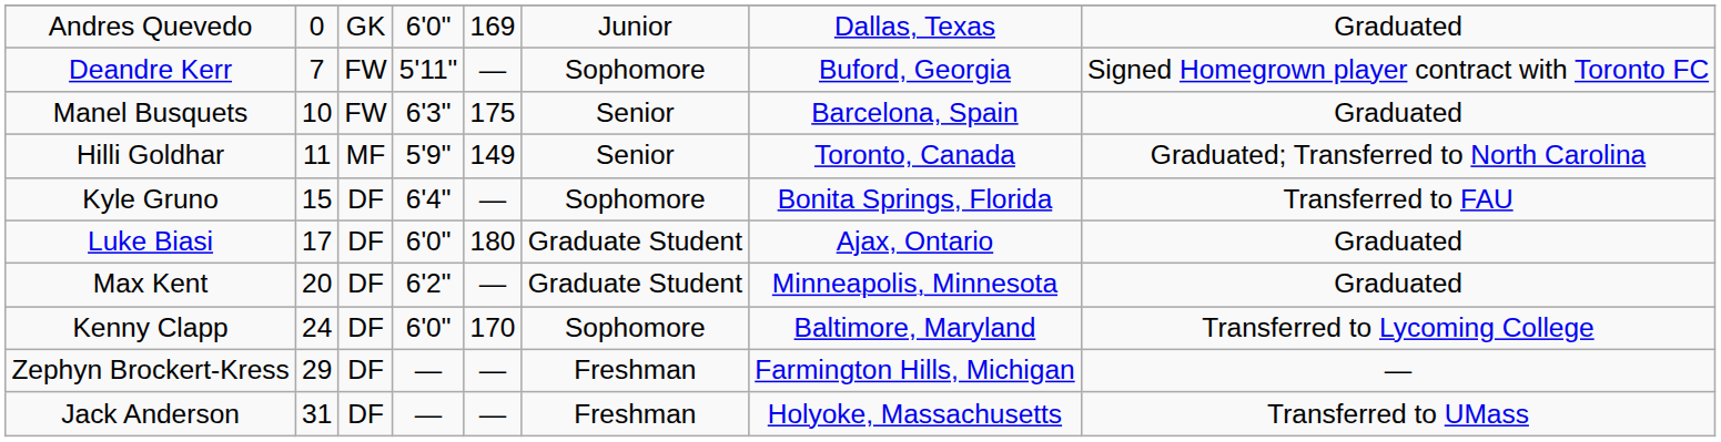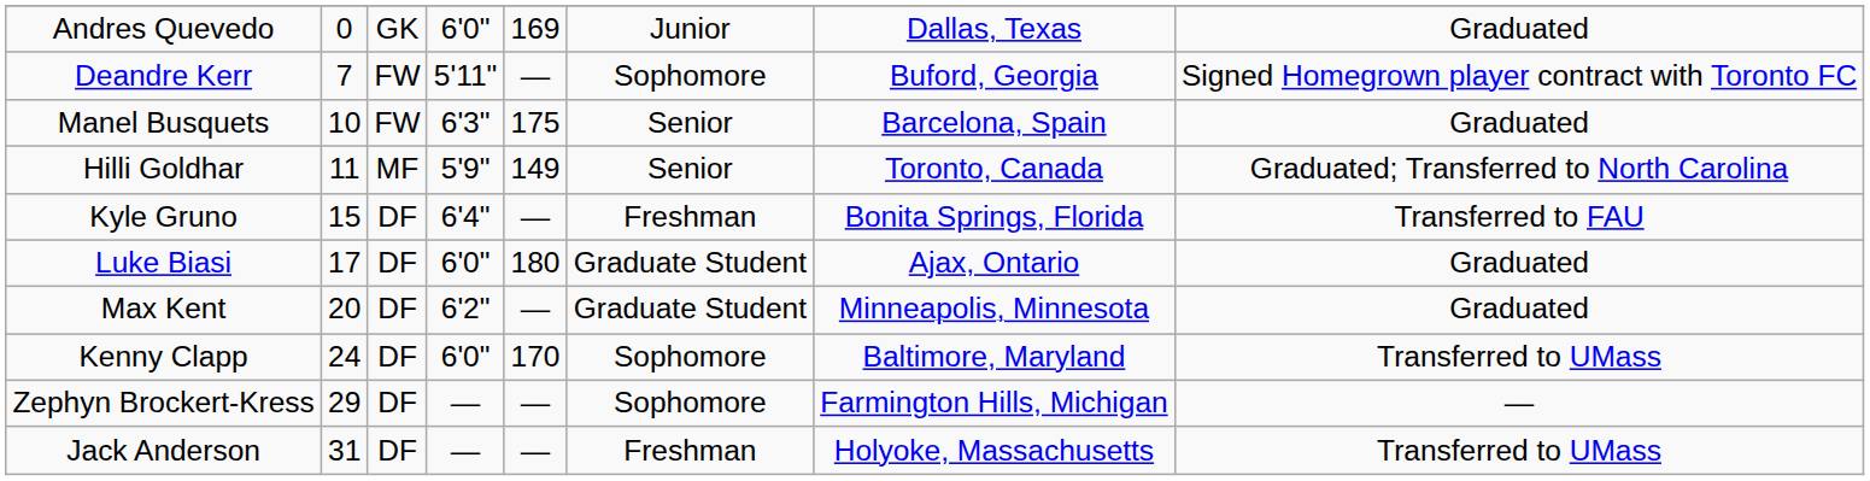 <table class="wikitable sortable" style="text-align:center;" border="1">
 <tr align=center>
 </tr>
 <tr>
 <td>Andres Quevedo</td>
 <td>0</td>
 <td>GK</td>
 <td>6'0"</td>
 <td>169</td>
 <td>Junior</td>
 <td><a href='#'>Dallas, Texas</a></td>
 <td>Graduated</td>
 </tr>
 <tr>
 <td><a href='#'>Deandre Kerr</a></td>
 <td>7</td>
 <td>FW</td>
 <td>5'11"</td>
 <td>—</td>
 <td>Sophomore</td>
 <td><a href='#'>Buford, Georgia</a></td>
 <td>Signed <a href='#'>Homegrown player</a> contract with <a href='#'>Toronto FC</a></td>
 </tr>
 <tr>
 <td>Manel Busquets</td>
 <td>10</td>
 <td>FW</td>
 <td>6'3"</td>
 <td>175</td>
 <td>Senior</td>
 <td><a href='#'>Barcelona, Spain</a></td>
 <td>Graduated</td>
 </tr>
 <tr>
 <td>Hilli Goldhar</td>
 <td>11</td>
 <td>MF</td>
 <td>5'9"</td>
 <td>149</td>
 <td>Senior</td>
 <td><a href='#'>Toronto, Canada</a></td>
 <td>Graduated; Transferred to <a href='#'>North Carolina</a></td>
 </tr>
 <tr>
 <td>Kyle Gruno</td>
 <td>15</td>
 <td>DF</td>
 <td>6'4"</td>
 <td>—</td>
-<td>Sophomore</td>
+<td>Freshman</td>
 <td><a href='#'>Bonita Springs, Florida</a></td>
 <td>Transferred to <a href='#'>FAU</a></td>
 </tr>
 <tr>
 <td><a href='#'>Luke Biasi</a></td>
 <td>17</td>
 <td>DF</td>
 <td>6'0"</td>
 <td>180</td>
 <td>Graduate Student</td>
 <td><a href='#'>Ajax, Ontario</a></td>
 <td>Graduated</td>
 </tr>
 <tr>
 <td>Max Kent</td>
 <td>20</td>
 <td>DF</td>
 <td>6'2"</td>
 <td>—</td>
 <td>Graduate Student</td>
 <td><a href='#'>Minneapolis, Minnesota</a></td>
 <td>Graduated</td>
 </tr>
 <tr>
 <td>Kenny Clapp</td>
 <td>24</td>
 <td>DF</td>
 <td>6'0"</td>
 <td>170</td>
 <td>Sophomore</td>
 <td><a href='#'>Baltimore, Maryland</a></td>
-<td>Transferred to <a href='#'>Lycoming College</a></td>
+<td>Transferred to <a href='#'>UMass</a></td>
 </tr>
 <tr>
 <td>Zephyn Brockert-Kress</td>
 <td>29</td>
 <td>DF</td>
 <td>—</td>
 <td>—</td>
-<td>Freshman</td>
+<td>Sophomore</td>
 <td><a href='#'>Farmington Hills, Michigan</a></td>
 <td>—</td>
 </tr>
 <tr>
 <td>Jack Anderson</td>
 <td>31</td>
 <td>DF</td>
 <td>—</td>
 <td>—</td>
 <td>Freshman</td>
 <td><a href='#'>Holyoke, Massachusetts</a></td>
 <td>Transferred to <a href='#'>UMass</a></td>
 </tr>
 </table>
